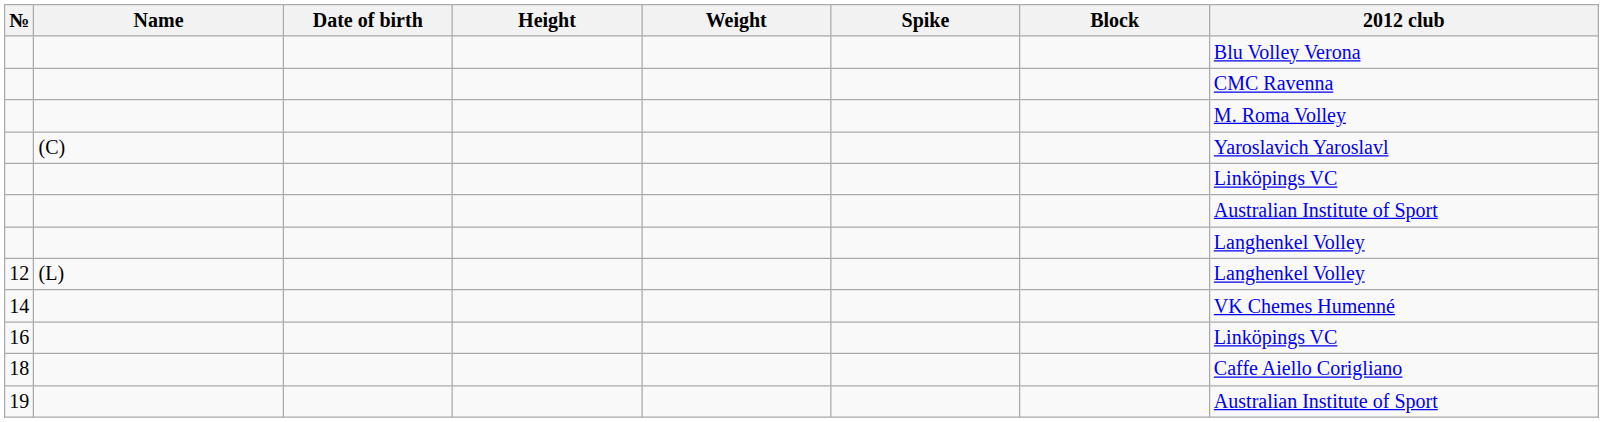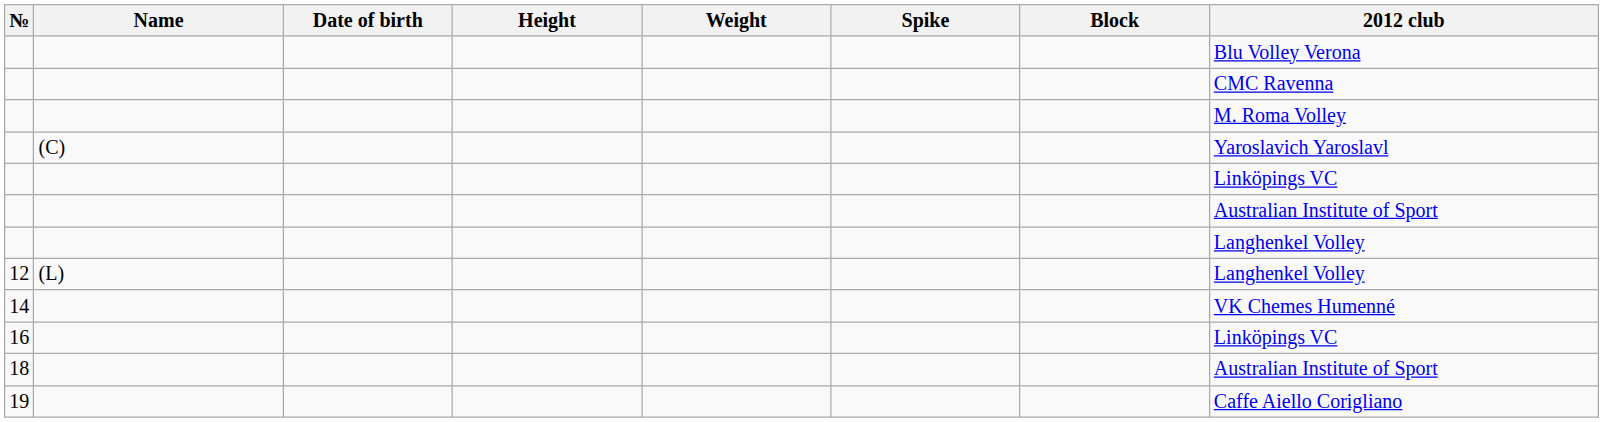 <table class="wikitable sortable" style="font-size:100%; text-align:center;">
 <tr>
 <th>№</th>
 <th style="width:12em">Name</th>
 <th style="width:8em">Date of birth</th>
 <th style="width:9em">Height</th>
 <th style="width:9em">Weight</th>
 <th style="width:9em">Spike</th>
 <th style="width:9em">Block</th>
 <th style="width:19em">2012 club</th>
 </tr>
 <tr>
 <td></td>
 <td style="text-align:left;"></td>
 <td style="text-align:right;"></td>
 <td></td>
 <td></td>
 <td></td>
 <td></td>
 <td style="text-align:left;"> <a href='#'>Blu Volley Verona</a></td>
 </tr>
 <tr>
 <td></td>
 <td style="text-align:left;"></td>
 <td style="text-align:right;"></td>
 <td></td>
 <td></td>
 <td></td>
 <td></td>
 <td style="text-align:left;"> <a href='#'>CMC Ravenna</a></td>
 </tr>
 <tr>
 <td></td>
 <td style="text-align:left;"></td>
 <td style="text-align:right;"></td>
 <td></td>
 <td></td>
 <td></td>
 <td></td>
 <td style="text-align:left;"> <a href='#'>M. Roma Volley</a></td>
 </tr>
 <tr>
 <td></td>
 <td style="text-align:left;"> (C)</td>
 <td style="text-align:right;"></td>
 <td></td>
 <td></td>
 <td></td>
 <td></td>
 <td style="text-align:left;"> <a href='#'>Yaroslavich Yaroslavl</a></td>
 </tr>
 <tr>
 <td></td>
 <td style="text-align:left;"></td>
 <td style="text-align:right;"></td>
 <td></td>
 <td></td>
 <td></td>
 <td></td>
 <td style="text-align:left;"> <a href='#'>Linköpings VC</a></td>
 </tr>
 <tr>
 <td></td>
 <td style="text-align:left;"></td>
 <td style="text-align:right;"></td>
 <td></td>
 <td></td>
 <td></td>
 <td></td>
 <td style="text-align:left;"> <a href='#'>Australian Institute of Sport</a></td>
 </tr>
 <tr>
 <td></td>
 <td style="text-align:left;"></td>
 <td style="text-align:right;"></td>
 <td></td>
 <td></td>
 <td></td>
 <td></td>
 <td style="text-align:left;"> <a href='#'>Langhenkel Volley</a></td>
 </tr>
 <tr>
 <td>12</td>
 <td style="text-align:left;"> (L)</td>
 <td style="text-align:right;"></td>
 <td></td>
 <td></td>
 <td></td>
 <td></td>
 <td style="text-align:left;"> <a href='#'>Langhenkel Volley</a></td>
 </tr>
 <tr>
 <td>14</td>
 <td style="text-align:left;"></td>
 <td style="text-align:right;"></td>
 <td></td>
 <td></td>
 <td></td>
 <td></td>
 <td style="text-align:left;"> <a href='#'>VK Chemes Humenné</a></td>
 </tr>
 <tr>
 <td>16</td>
 <td style="text-align:left;"></td>
 <td style="text-align:right;"></td>
 <td></td>
 <td></td>
 <td></td>
 <td></td>
 <td style="text-align:left;"> <a href='#'>Linköpings VC</a></td>
 </tr>
 <tr>
 <td>18</td>
 <td style="text-align:left;"></td>
 <td style="text-align:right;"></td>
 <td></td>
 <td></td>
 <td></td>
 <td></td>
-<td style="text-align:left;"> <a href='#'>Caffe Aiello Corigliano</a></td>
+<td style="text-align:left;"> <a href='#'>Australian Institute of Sport</a></td>
 </tr>
 <tr>
 <td>19</td>
 <td style="text-align:left;"></td>
 <td style="text-align:right;"></td>
 <td></td>
 <td></td>
 <td></td>
 <td></td>
-<td style="text-align:left;"> <a href='#'>Australian Institute of Sport</a></td>
+<td style="text-align:left;"> <a href='#'>Caffe Aiello Corigliano</a></td>
 </tr>
 </table>
